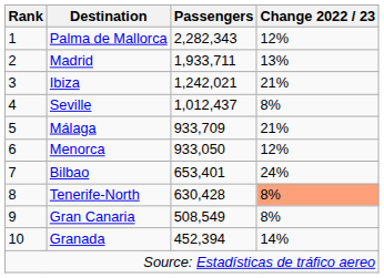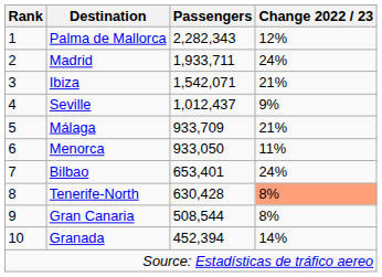 <table class="wikitable" style="font-size: 85%; width:align">
 <tr>
 <th>Rank</th>
 <th>Destination</th>
 <th>Passengers</th>
 <th>Change 2022 / 23</th>
 </tr>
 <tr>
 <td>1</td>
 <td><a href='#'>Palma de Mallorca</a></td>
 <td>2,282,343</td>
 <td> 12%</td>
 </tr>
 <tr>
 <td>2</td>
 <td><a href='#'>Madrid</a></td>
 <td>1,933,711</td>
-<td> 13%</td>
+<td> 24%</td>
 </tr>
 <tr>
 <td>3</td>
 <td><a href='#'>Ibiza</a></td>
-<td>1,242,021</td>
+<td>1,542,071</td>
 <td> 21%</td>
 </tr>
 <tr>
 <td>4</td>
 <td><a href='#'>Seville</a></td>
 <td>1,012,437</td>
-<td> 8%</td>
+<td> 9%</td>
 </tr>
 <tr>
 <td>5</td>
 <td><a href='#'>Málaga</a></td>
 <td>933,709</td>
 <td> 21%</td>
 </tr>
 <tr>
 <td>6</td>
 <td><a href='#'>Menorca</a></td>
 <td>933,050</td>
-<td> 12%</td>
+<td> 11%</td>
 </tr>
 <tr>
 <td>7</td>
 <td><a href='#'>Bilbao</a></td>
 <td>653,401</td>
 <td> 24%</td>
 </tr>
 <tr>
 <td>8</td>
 <td><a href='#'>Tenerife-North</a></td>
 <td>630,428</td>
 <td style="background: lightsalmon;"> 8%</td>
 </tr>
 <tr>
 <td>9</td>
 <td><a href='#'>Gran Canaria</a></td>
-<td>508,549</td>
+<td>508,544</td>
 <td> 8%</td>
 </tr>
 <tr>
 <td>10</td>
 <td><a href='#'>Granada</a></td>
 <td>452,394</td>
 <td> 14%</td>
 </tr>
 <tr>
 <td colspan="4" style="text-align:right;"><em>Source: <a href='#'>Estadísticas de tráfico aereo</a></em></td>
 </tr>
 </table>
